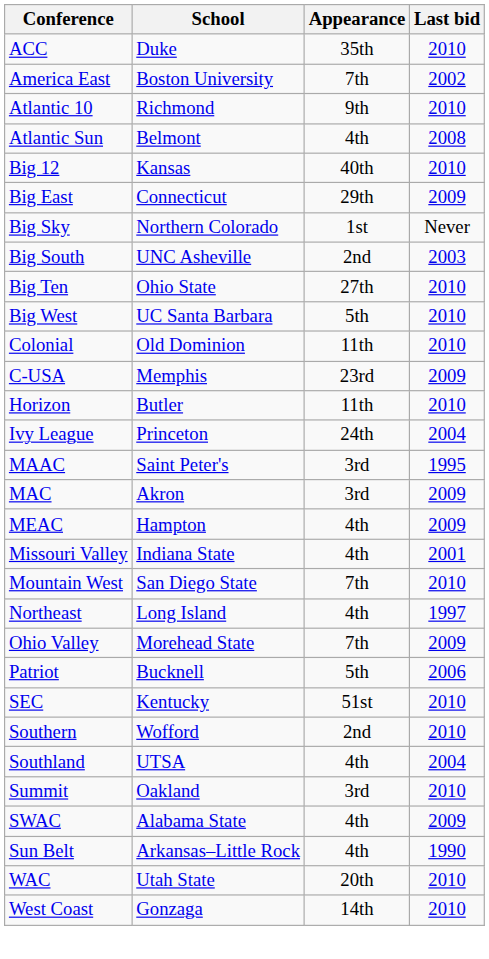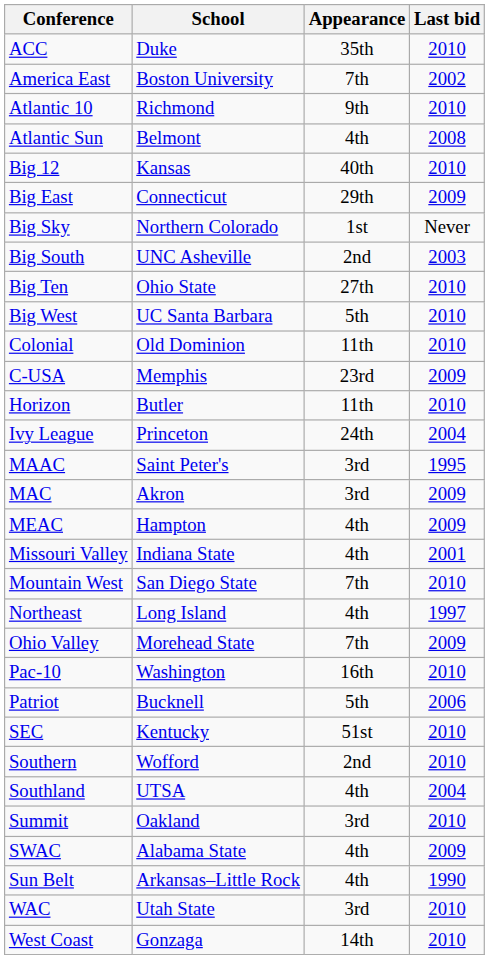 <table class="wikitable sortable" style="text-align: center;">
 <tr>
 <th>Conference</th>
 <th>School</th>
 <th data-sort-type="number">Appearance</th>
 <th>Last bid</th>
 </tr>
 <tr>
 <td align=left><a href='#'>ACC</a></td>
 <td align=left><a href='#'>Duke</a></td>
 <td>35th</td>
 <td><a href='#'>2010</a></td>
 </tr>
 <tr>
 <td align=left><a href='#'>America East</a></td>
 <td align=left><a href='#'>Boston University</a></td>
 <td>7th</td>
 <td><a href='#'>2002</a></td>
 </tr>
 <tr>
 <td align=left><a href='#'>Atlantic 10</a></td>
 <td align=left><a href='#'>Richmond</a></td>
 <td>9th</td>
 <td><a href='#'>2010</a></td>
 </tr>
 <tr>
 <td align=left><a href='#'>Atlantic Sun</a></td>
 <td align=left><a href='#'>Belmont</a></td>
 <td>4th</td>
 <td><a href='#'>2008</a></td>
 </tr>
 <tr>
 <td align=left><a href='#'>Big 12</a></td>
 <td align=left><a href='#'>Kansas</a></td>
 <td>40th</td>
 <td><a href='#'>2010</a></td>
 </tr>
 <tr>
 <td align=left><a href='#'>Big East</a></td>
 <td align=left><a href='#'>Connecticut</a></td>
 <td>29th</td>
 <td><a href='#'>2009</a></td>
 </tr>
 <tr>
 <td align=left><a href='#'>Big Sky</a></td>
 <td align=left><a href='#'>Northern Colorado</a></td>
 <td>1st</td>
 <td>Never</td>
 </tr>
 <tr>
 <td align=left><a href='#'>Big South</a></td>
 <td align=left><a href='#'>UNC Asheville</a></td>
 <td>2nd</td>
 <td><a href='#'>2003</a></td>
 </tr>
 <tr>
 <td align=left><a href='#'>Big Ten</a></td>
 <td align=left><a href='#'>Ohio State</a></td>
 <td>27th</td>
 <td><a href='#'>2010</a></td>
 </tr>
 <tr>
 <td align=left><a href='#'>Big West</a></td>
 <td align=left><a href='#'>UC Santa Barbara</a></td>
 <td>5th</td>
 <td><a href='#'>2010</a></td>
 </tr>
 <tr>
 <td align=left><a href='#'>Colonial</a></td>
 <td align=left><a href='#'>Old Dominion</a></td>
 <td>11th</td>
 <td><a href='#'>2010</a></td>
 </tr>
 <tr>
 <td align=left><a href='#'>C-USA</a></td>
 <td align=left><a href='#'>Memphis</a></td>
 <td>23rd</td>
 <td><a href='#'>2009</a></td>
 </tr>
 <tr>
 <td align=left><a href='#'>Horizon</a></td>
 <td align=left><a href='#'>Butler</a></td>
 <td>11th</td>
 <td><a href='#'>2010</a></td>
 </tr>
 <tr>
 <td align=left><a href='#'>Ivy League</a></td>
 <td align=left><a href='#'>Princeton</a></td>
 <td>24th</td>
 <td><a href='#'>2004</a></td>
 </tr>
 <tr>
 <td align=left><a href='#'>MAAC</a></td>
 <td align=left><a href='#'>Saint Peter's</a></td>
 <td>3rd</td>
 <td><a href='#'>1995</a></td>
 </tr>
 <tr>
 <td align=left><a href='#'>MAC</a></td>
 <td align=left><a href='#'>Akron</a></td>
 <td>3rd</td>
 <td><a href='#'>2009</a></td>
 </tr>
 <tr>
 <td align=left><a href='#'>MEAC</a></td>
 <td align=left><a href='#'>Hampton</a></td>
 <td>4th</td>
 <td><a href='#'>2009</a></td>
 </tr>
 <tr>
 <td align=left><a href='#'>Missouri Valley</a></td>
 <td align=left><a href='#'>Indiana State</a></td>
 <td>4th</td>
 <td><a href='#'>2001</a></td>
 </tr>
 <tr>
 <td align=left><a href='#'>Mountain West</a></td>
 <td align=left><a href='#'>San Diego State</a></td>
 <td>7th</td>
 <td><a href='#'>2010</a></td>
 </tr>
 <tr>
 <td align=left><a href='#'>Northeast</a></td>
 <td align=left><a href='#'>Long Island</a></td>
 <td>4th</td>
 <td><a href='#'>1997</a></td>
 </tr>
 <tr>
 <td align=left><a href='#'>Ohio Valley</a></td>
 <td align=left><a href='#'>Morehead State</a></td>
 <td>7th</td>
 <td><a href='#'>2009</a></td>
 </tr>
 <tr>
+<td align=left><a href='#'>Pac-10</a></td>
+<td align=left><a href='#'>Washington</a></td>
+<td>16th</td>
+<td><a href='#'>2010</a></td>
+</tr>
+<tr>
 <td align=left><a href='#'>Patriot</a></td>
 <td align=left><a href='#'>Bucknell</a></td>
 <td>5th</td>
 <td><a href='#'>2006</a></td>
 </tr>
 <tr>
 <td align=left><a href='#'>SEC</a></td>
 <td align=left><a href='#'>Kentucky</a></td>
 <td>51st</td>
 <td><a href='#'>2010</a></td>
 </tr>
 <tr>
 <td align=left><a href='#'>Southern</a></td>
 <td align=left><a href='#'>Wofford</a></td>
 <td>2nd</td>
 <td><a href='#'>2010</a></td>
 </tr>
 <tr>
 <td align=left><a href='#'>Southland</a></td>
 <td align=left><a href='#'>UTSA</a></td>
 <td>4th</td>
 <td><a href='#'>2004</a></td>
 </tr>
 <tr>
 <td align=left><a href='#'>Summit</a></td>
 <td align=left><a href='#'>Oakland</a></td>
 <td>3rd</td>
 <td><a href='#'>2010</a></td>
 </tr>
 <tr>
 <td align=left><a href='#'>SWAC</a></td>
 <td align=left><a href='#'>Alabama State</a></td>
 <td>4th</td>
 <td><a href='#'>2009</a></td>
 </tr>
 <tr>
 <td align=left><a href='#'>Sun Belt</a></td>
 <td align=left><a href='#'>Arkansas–Little Rock</a></td>
 <td>4th</td>
 <td><a href='#'>1990</a></td>
 </tr>
 <tr>
 <td align=left><a href='#'>WAC</a></td>
 <td align=left><a href='#'>Utah State</a></td>
-<td>20th</td>
+<td>3rd</td>
 <td><a href='#'>2010</a></td>
 </tr>
 <tr>
 <td align=left><a href='#'>West Coast</a></td>
 <td align=left><a href='#'>Gonzaga</a></td>
 <td>14th</td>
 <td><a href='#'>2010</a></td>
 </tr>
 </table>
